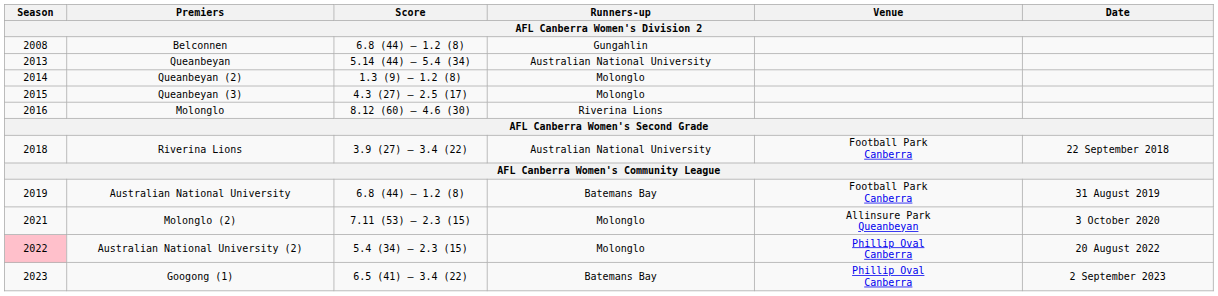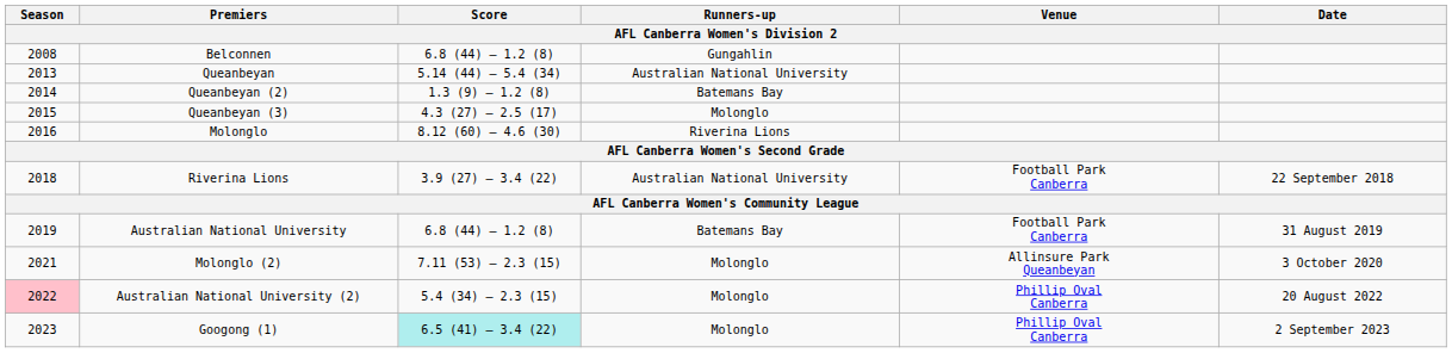 <table class="wikitable sortable" style="text-align:center;">
 <tr>
 <th width="3%">Season</th>
 <th width="14%">Premiers</th>
 <th width="8%">Score</th>
 <th width="14%">Runners-up</th>
 <th width="14%">Venue</th>
 <th width="10%">Date</th>
 </tr>
 <tr>
 <th colspan="6">AFL Canberra Women's Division 2</th>
 </tr>
 <tr>
 <td>2008</td>
 <td> Belconnen</td>
 <td>6.8 (44) – 1.2 (8)</td>
 <td> Gungahlin</td>
 <td></td>
 <td></td>
 </tr>
 <tr>
 <td>2013</td>
 <td> Queanbeyan</td>
 <td>5.14 (44) – 5.4 (34)</td>
 <td> Australian National University</td>
 <td></td>
 <td></td>
 </tr>
 <tr>
 <td>2014</td>
 <td> Queanbeyan (2)</td>
 <td>1.3 (9) – 1.2 (8)</td>
-<td> Molonglo</td>
+<td> Batemans Bay</td>
 <td></td>
 <td></td>
 </tr>
 <tr>
 <td>2015</td>
 <td> Queanbeyan (3)</td>
 <td>4.3 (27) – 2.5 (17)</td>
 <td> Molonglo</td>
 <td></td>
 <td></td>
 </tr>
 <tr>
 <td>2016</td>
 <td> Molonglo</td>
 <td>8.12 (60) – 4.6 (30)</td>
 <td> Riverina Lions</td>
 <td></td>
 <td></td>
 </tr>
 <tr>
 <th colspan="6">AFL Canberra Women's Second Grade</th>
 </tr>
 <tr>
 <td>2018</td>
 <td> Riverina Lions</td>
 <td>3.9 (27) – 3.4 (22)</td>
 <td> Australian National University</td>
 <td>Football Park<br><a href='#'>Canberra</a></td>
 <td>22 September 2018</td>
 </tr>
 <tr>
 <th colspan="6">AFL Canberra Women's Community League</th>
 </tr>
 <tr>
 <td>2019</td>
 <td> Australian National University</td>
 <td>6.8 (44) – 1.2 (8)</td>
 <td> Batemans Bay</td>
 <td>Football Park<br><a href='#'>Canberra</a></td>
 <td>31 August 2019</td>
 </tr>
 <tr>
 <td>2021</td>
 <td> Molonglo (2)</td>
 <td>7.11 (53) – 2.3 (15)</td>
 <td> Molonglo</td>
 <td>Allinsure Park<br><a href='#'>Queanbeyan</a></td>
 <td>3 October 2020</td>
 </tr>
 <tr>
 <td style="background: pink;">2022</td>
 <td> Australian National University (2)</td>
 <td>5.4 (34) – 2.3 (15)</td>
 <td> Molonglo</td>
 <td><a href='#'>Phillip Oval</a><br><a href='#'>Canberra</a></td>
 <td>20 August 2022</td>
 </tr>
 <tr>
 <td>2023</td>
 <td> Googong (1)</td>
-<td>6.5 (41) – 3.4 (22)</td>
-<td> Batemans Bay</td>
+<td style="background: paleturquoise;">6.5 (41) – 3.4 (22)</td>
+<td> Molonglo</td>
 <td><a href='#'>Phillip Oval</a><br><a href='#'>Canberra</a></td>
 <td>2 September 2023</td>
 </tr>
 </table>
